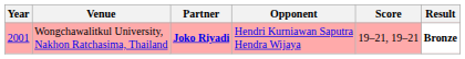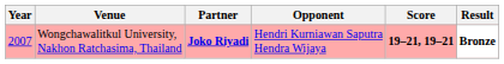 <table class="sortable wikitable" style="font-size: 90%">
 <tr>
 <th>Year</th>
 <th>Venue</th>
 <th>Partner</th>
 <th>Opponent</th>
 <th>Score</th>
 <th>Result</th>
 </tr>
 <tr style="background:#FFAAAA">
-<td align="center"><a href='#'>2001</a></td>
+<td align="center"><a href='#'>2007</a></td>
 <td align="left">Wongchawalitkul University,<br><a href='#'>Nakhon Ratchasima, Thailand</a></td>
 <td align="left"><strong> <a href='#'>Joko Riyadi</a></strong></td>
 <td align="left"> <a href='#'>Hendri Kurniawan Saputra</a> <br>  <a href='#'>Hendra Wijaya</a></td>
-<td align="left">19–21, 19–21</td>
+<td align="left"><strong>19–21, 19–21</strong></td>
 <td style="text-align:left; background:white"> <strong>Bronze</strong></td>
 </tr>
 </table>
